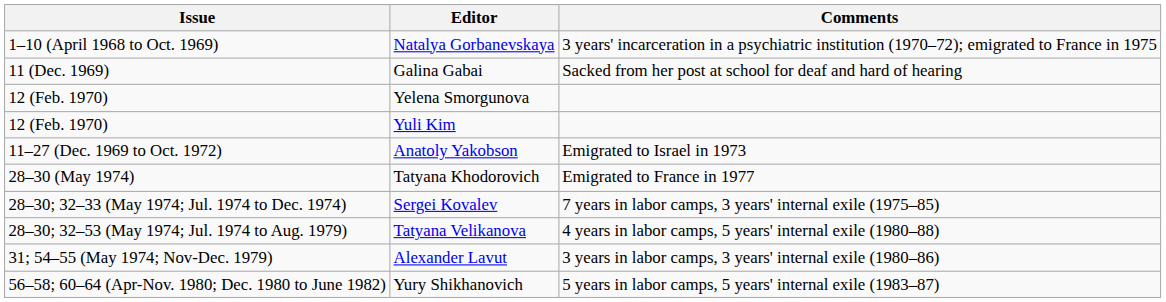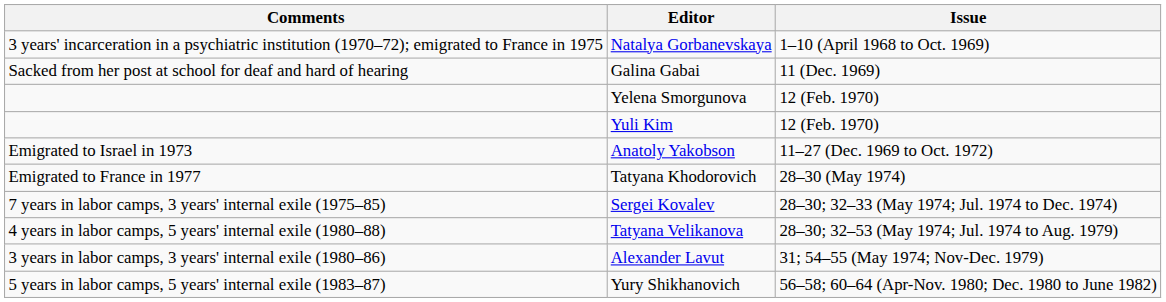 <table class="wikitable collapsible" style="border: none;">
 <tr>
+<th>Comments</th>
+<th>Editor</th>
 <th>Issue</th>
-<th>Editor</th>
-<th>Comments</th>
 </tr>
 <tr>
+<td>3 years' incarceration in a psychiatric institution (1970–72); emigrated to France in 1975</td>
+<td><a href='#'>Natalya Gorbanevskaya</a></td>
 <td>1–10 (April 1968 to Oct. 1969)</td>
-<td><a href='#'>Natalya Gorbanevskaya</a></td>
-<td>3 years' incarceration in a psychiatric institution (1970–72); emigrated to France in 1975</td>
 </tr>
 <tr>
+<td>Sacked from her post at school for deaf and hard of hearing</td>
+<td>Galina Gabai</td>
 <td>11 (Dec. 1969)</td>
-<td>Galina Gabai</td>
-<td>Sacked from her post at school for deaf and hard of hearing</td>
 </tr>
 <tr>
+<td></td>
+<td>Yelena Smorgunova</td>
 <td>12 (Feb. 1970)</td>
-<td>Yelena Smorgunova</td>
-<td></td>
 </tr>
 <tr>
+<td></td>
+<td><a href='#'>Yuli Kim</a></td>
 <td>12 (Feb. 1970)</td>
-<td><a href='#'>Yuli Kim</a></td>
-<td></td>
 </tr>
 <tr>
+<td>Emigrated to Israel in 1973</td>
+<td><a href='#'>Anatoly Yakobson</a></td>
 <td>11–27 (Dec. 1969 to Oct. 1972)</td>
-<td><a href='#'>Anatoly Yakobson</a></td>
-<td>Emigrated to Israel in 1973</td>
 </tr>
 <tr>
+<td>Emigrated to France in 1977</td>
+<td>Tatyana Khodorovich</td>
 <td>28–30 (May 1974)</td>
-<td>Tatyana Khodorovich</td>
-<td>Emigrated to France in 1977</td>
 </tr>
 <tr>
+<td>7 years in labor camps, 3 years' internal exile (1975–85)</td>
+<td><a href='#'>Sergei Kovalev</a></td>
 <td>28–30; 32–33 (May 1974; Jul. 1974 to Dec. 1974)</td>
-<td><a href='#'>Sergei Kovalev</a></td>
-<td>7 years in labor camps, 3 years' internal exile (1975–85)</td>
 </tr>
 <tr>
+<td>4 years in labor camps, 5 years' internal exile (1980–88)</td>
+<td><a href='#'>Tatyana Velikanova</a></td>
 <td>28–30; 32–53 (May 1974; Jul. 1974 to Aug. 1979)</td>
-<td><a href='#'>Tatyana Velikanova</a></td>
-<td>4 years in labor camps, 5 years' internal exile (1980–88)</td>
 </tr>
 <tr>
+<td>3 years in labor camps, 3 years' internal exile (1980–86)</td>
+<td><a href='#'>Alexander Lavut</a></td>
 <td>31; 54–55 (May 1974; Nov-Dec. 1979)</td>
-<td><a href='#'>Alexander Lavut</a></td>
-<td>3 years in labor camps, 3 years' internal exile (1980–86)</td>
 </tr>
 <tr>
+<td>5 years in labor camps, 5 years' internal exile (1983–87)</td>
+<td>Yury Shikhanovich</td>
 <td>56–58; 60–64 (Apr-Nov. 1980; Dec. 1980 to June 1982)</td>
-<td>Yury Shikhanovich</td>
-<td>5 years in labor camps, 5 years' internal exile (1983–87)</td>
 </tr>
 </table>
